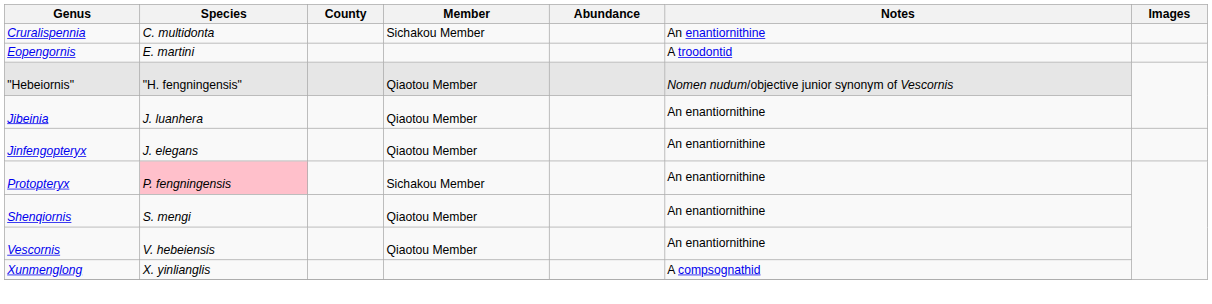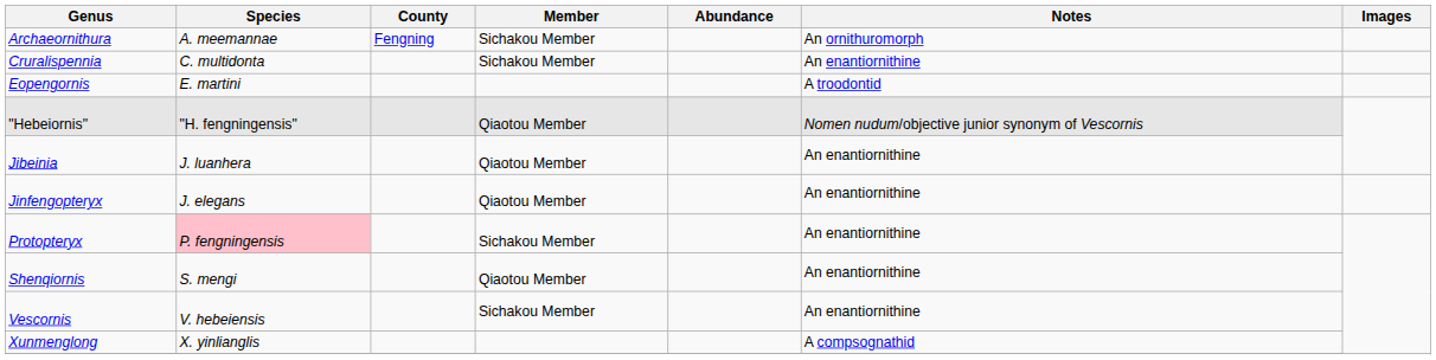 <table class="wikitable" align="center" width="100%">
 <tr>
 <th>Genus</th>
 <th>Species</th>
 <th>County</th>
 <th>Member</th>
 <th>Abundance</th>
 <th>Notes</th>
 <th>Images</th>
+</tr>
+<tr>
+<td><em><a href='#'>Archaeornithura</a></em></td>
+<td><em>A. meemannae</em></td>
+<td><a href='#'>Fengning</a></td>
+<td>Sichakou Member</td>
+<td></td>
+<td>An <a href='#'>ornithuromorph</a></td>
+<td></td>
 </tr>
 <tr>
 <td><em><a href='#'>Cruralispennia</a></em></td>
 <td><em>C. multidonta</em></td>
 <td></td>
 <td>Sichakou Member</td>
 <td></td>
 <td>An <a href='#'>enantiornithine</a></td>
 <td></td>
 </tr>
 <tr>
 <td><em><a href='#'>Eopengornis</a></em></td>
 <td><em>E. martini</em></td>
 <td></td>
 <td></td>
 <td></td>
 <td>A <a href='#'>troodontid</a></td>
 <td></td>
 </tr>
 <tr>
 <td style="background:#E6E6E6;"><br>"Hebeiornis"</td>
 <td style="background:#E6E6E6;"><br>"H. fengningensis"</td>
 <td style="background:#E6E6E6;"></td>
 <td style="background:#E6E6E6;"><br>Qiaotou Member</td>
 <td style="background:#E6E6E6;"></td>
 <td style="background:#E6E6E6;"><br><em>Nomen nudum</em>/objective junior synonym of <em>Vescornis</em></td>
 </tr>
 <tr>
 <td><br><em><a href='#'>Jibeinia</a></em></td>
 <td><br><em>J. luanhera</em></td>
 <td></td>
 <td><br>Qiaotou Member</td>
 <td></td>
 <td>An enantiornithine</td>
 </tr>
 <tr>
 <td><br><em><a href='#'>Jinfengopteryx</a></em></td>
 <td><br><em>J. elegans</em></td>
 <td></td>
 <td><br>Qiaotou Member</td>
 <td></td>
 <td>An enantiornithine</td>
 <td><br></td>
 </tr>
 <tr>
 <td><br><em><a href='#'>Protopteryx</a></em></td>
 <td style="background: pink;"><br><em>P. fengningensis</em></td>
 <td></td>
 <td><br>Sichakou Member</td>
 <td></td>
 <td>An enantiornithine</td>
 </tr>
 <tr>
 <td><br><em><a href='#'>Shenqiornis</a></em></td>
 <td><br><em>S. mengi</em></td>
 <td></td>
 <td><br>Qiaotou Member</td>
 <td></td>
 <td>An enantiornithine</td>
 </tr>
 <tr>
 <td><br><em><a href='#'>Vescornis</a></em></td>
 <td><br><em>V. hebeiensis</em></td>
 <td></td>
-<td><br>Qiaotou Member</td>
+<td>Sichakou Member</td>
 <td></td>
 <td>An enantiornithine</td>
 </tr>
 <tr>
 <td><em><a href='#'>Xunmenglong</a></em></td>
 <td><em>X. yinlianglis</em></td>
 <td></td>
 <td></td>
 <td></td>
 <td>A <a href='#'>compsognathid</a></td>
 </tr>
 <tr>
 </tr>
 </table>
